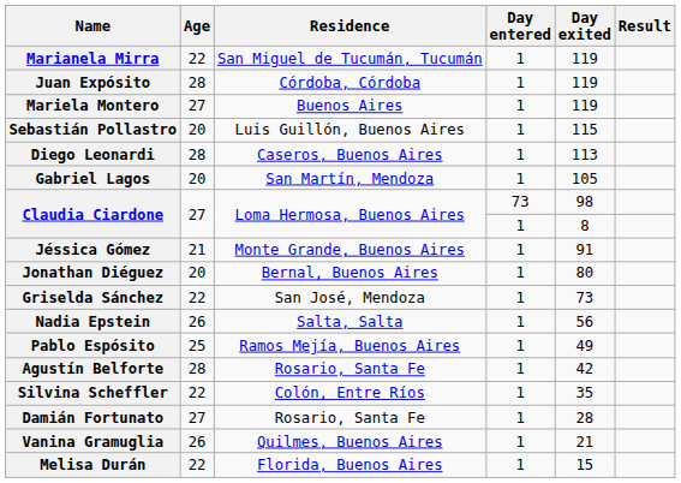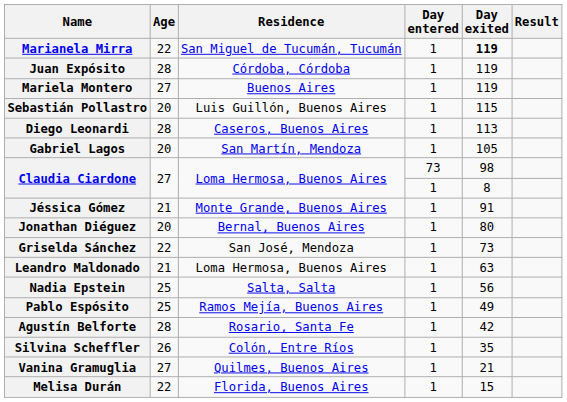 <table class="wikitable sortable" style="text-align:center">
 <tr>
 <th scope="col">Name</th>
 <th scope="col">Age</th>
 <th scope="col">Residence</th>
 <th scope="col" class="unsortable">Day<br>entered</th>
 <th scope="col">Day<br>exited</th>
 <th scope="col" class="unsortable">Result</th>
 </tr>
 <tr>
 <th scope="row"><a href='#'>Marianela Mirra</a></th>
 <td>22</td>
 <td><a href='#'>San Miguel de Tucumán, Tucumán</a></td>
 <td>1</td>
-<td>119</td>
+<td><strong>119</strong></td>
 <td></td>
 </tr>
 <tr>
 <th scope="row">Juan Expósito</th>
 <td>28</td>
 <td><a href='#'>Córdoba, Córdoba</a></td>
 <td>1</td>
 <td>119</td>
 <td></td>
 </tr>
 <tr>
 <th scope="row">Mariela Montero</th>
 <td>27</td>
 <td><a href='#'>Buenos Aires</a></td>
 <td>1</td>
 <td>119</td>
 <td></td>
 </tr>
 <tr>
 <th scope="row">Sebastián Pollastro</th>
 <td>20</td>
 <td>Luis Guillón, Buenos Aires</td>
 <td>1</td>
 <td>115</td>
 <td></td>
 </tr>
 <tr>
 <th scope="row">Diego Leonardi</th>
 <td>28</td>
 <td><a href='#'>Caseros, Buenos Aires</a></td>
 <td>1</td>
 <td>113</td>
 <td></td>
 </tr>
 <tr>
 <th scope="row">Gabriel Lagos</th>
 <td>20</td>
 <td><a href='#'>San Martín, Mendoza</a></td>
 <td>1</td>
 <td>105</td>
 <td></td>
 </tr>
 <tr>
 <th scope="row" rowspan="2"><a href='#'>Claudia Ciardone</a></th>
 <td rowspan="2">27</td>
 <td rowspan="2"><a href='#'>Loma Hermosa, Buenos Aires</a></td>
 <td>73</td>
 <td>98</td>
 <td></td>
 </tr>
 <tr>
 <td>1</td>
 <td>8</td>
 <td></td>
 </tr>
 <tr>
 <th scope="row">Jéssica Gómez</th>
 <td>21</td>
 <td><a href='#'>Monte Grande, Buenos Aires</a></td>
 <td>1</td>
 <td>91</td>
 <td></td>
 </tr>
 <tr>
 <th scope="row">Jonathan Diéguez</th>
 <td>20</td>
 <td><a href='#'>Bernal, Buenos Aires</a></td>
 <td>1</td>
 <td>80</td>
 <td></td>
 </tr>
 <tr>
 <th scope="row">Griselda Sánchez</th>
 <td>22</td>
 <td>San José, Mendoza</td>
 <td>1</td>
 <td>73</td>
 <td></td>
 </tr>
 <tr>
+<th scope="row">Leandro Maldonado</th>
+<td>21</td>
+<td>Loma Hermosa, Buenos Aires</td>
+<td>1</td>
+<td>63</td>
+<td></td>
+</tr>
+<tr>
 <th scope="row">Nadia Epstein</th>
-<td>26</td>
+<td>25</td>
 <td><a href='#'>Salta, Salta</a></td>
 <td>1</td>
 <td>56</td>
 <td></td>
 </tr>
 <tr>
 <th scope="row">Pablo Espósito</th>
 <td>25</td>
 <td><a href='#'>Ramos Mejía, Buenos Aires</a></td>
 <td>1</td>
 <td>49</td>
 <td></td>
 </tr>
 <tr>
 <th scope="row">Agustín Belforte</th>
 <td>28</td>
 <td><a href='#'>Rosario, Santa Fe</a></td>
 <td>1</td>
 <td>42</td>
 <td></td>
 </tr>
 <tr>
 <th scope="row">Silvina Scheffler</th>
-<td>22</td>
+<td>26</td>
 <td><a href='#'>Colón, Entre Ríos</a></td>
 <td>1</td>
 <td>35</td>
 <td></td>
 </tr>
 <tr>
-<th scope="row">Damián Fortunato</th>
+<th scope="row">Vanina Gramuglia</th>
 <td>27</td>
-<td>Rosario, Santa Fe</td>
-<td>1</td>
-<td>28</td>
-<td></td>
-</tr>
-<tr>
-<th scope="row">Vanina Gramuglia</th>
-<td>26</td>
 <td><a href='#'>Quilmes, Buenos Aires</a></td>
 <td>1</td>
 <td>21</td>
 <td></td>
 </tr>
 <tr>
 <th scope="row">Melisa Durán</th>
 <td>22</td>
 <td><a href='#'>Florida, Buenos Aires</a></td>
 <td>1</td>
 <td>15</td>
 <td></td>
 </tr>
 </table>
